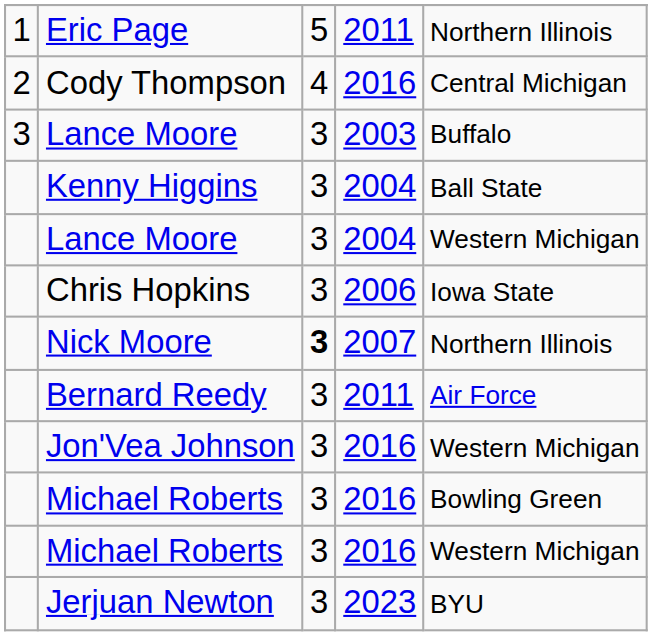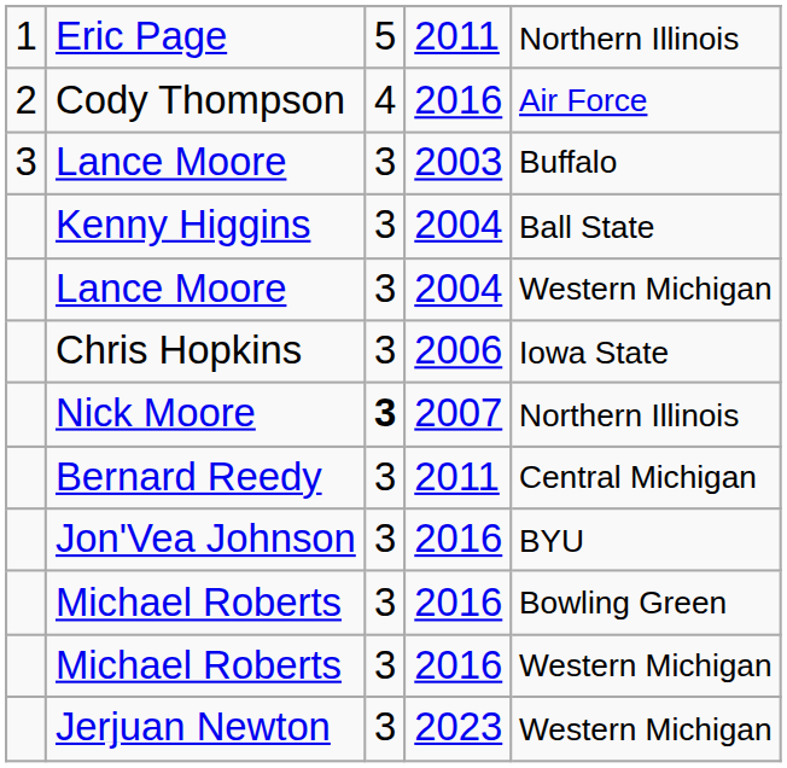 <table class="wikitable">
 <tr>
 </tr>
 <tr>
 <td>1</td>
 <td><a href='#'>Eric Page</a></td>
 <td>5</td>
 <td><a href='#'>2011</a></td>
 <td style="font-size:80%;">Northern Illinois</td>
 </tr>
 <tr>
 <td>2</td>
 <td>Cody Thompson</td>
 <td>4</td>
 <td><a href='#'>2016</a></td>
-<td style="font-size:80%;">Central Michigan</td>
+<td style="font-size:80%;"><a href='#'>Air Force</a></td>
 </tr>
 <tr>
 <td>3</td>
 <td><a href='#'>Lance Moore</a></td>
 <td>3</td>
 <td><a href='#'>2003</a></td>
 <td style="font-size:80%;">Buffalo</td>
 </tr>
 <tr>
 <td></td>
 <td><a href='#'>Kenny Higgins</a></td>
 <td>3</td>
 <td><a href='#'>2004</a></td>
 <td style="font-size:80%;">Ball State</td>
 </tr>
 <tr>
 <td></td>
 <td><a href='#'>Lance Moore</a></td>
 <td>3</td>
 <td><a href='#'>2004</a></td>
 <td style="font-size:80%;">Western Michigan</td>
 </tr>
 <tr>
 <td></td>
 <td>Chris Hopkins</td>
 <td>3</td>
 <td><a href='#'>2006</a></td>
 <td style="font-size:80%;">Iowa State</td>
 </tr>
 <tr>
 <td></td>
 <td><a href='#'>Nick Moore</a></td>
 <td><strong>3</strong></td>
 <td><a href='#'>2007</a></td>
 <td style="font-size:80%;">Northern Illinois</td>
 </tr>
 <tr>
 <td></td>
 <td><a href='#'>Bernard Reedy</a></td>
 <td>3</td>
 <td><a href='#'>2011</a></td>
-<td style="font-size:80%;"><a href='#'>Air Force</a></td>
+<td style="font-size:80%;">Central Michigan</td>
 </tr>
 <tr>
 <td></td>
 <td><a href='#'>Jon'Vea Johnson</a></td>
 <td>3</td>
 <td><a href='#'>2016</a></td>
-<td style="font-size:80%;">Western Michigan</td>
+<td style="font-size:80%;">BYU</td>
 </tr>
 <tr>
 <td></td>
 <td><a href='#'>Michael Roberts</a></td>
 <td>3</td>
 <td><a href='#'>2016</a></td>
 <td style="font-size:80%;">Bowling Green</td>
 </tr>
 <tr>
 <td></td>
 <td><a href='#'>Michael Roberts</a></td>
 <td>3</td>
 <td><a href='#'>2016</a></td>
 <td style="font-size:80%;">Western Michigan</td>
 </tr>
 <tr>
 <td></td>
 <td><a href='#'>Jerjuan Newton</a></td>
 <td>3</td>
 <td><a href='#'>2023</a></td>
-<td style="font-size:80%;">BYU</td>
+<td style="font-size:80%;">Western Michigan</td>
 </tr>
 </table>
